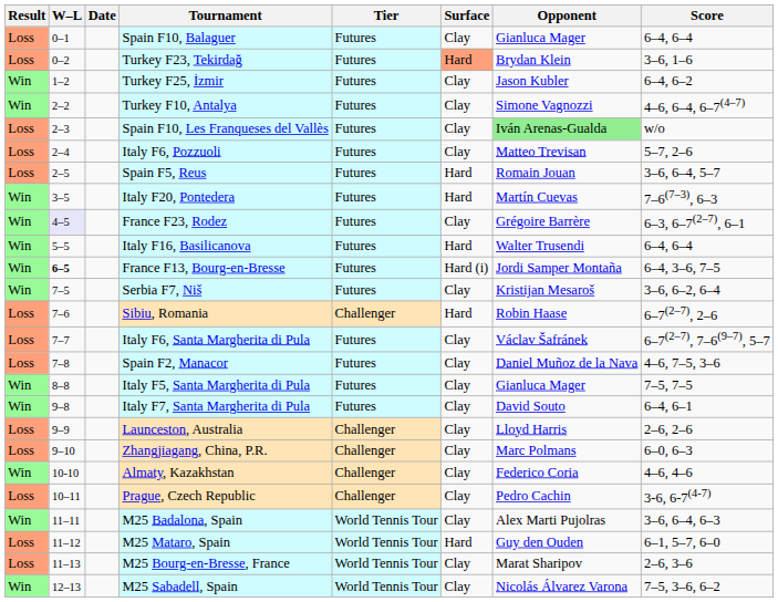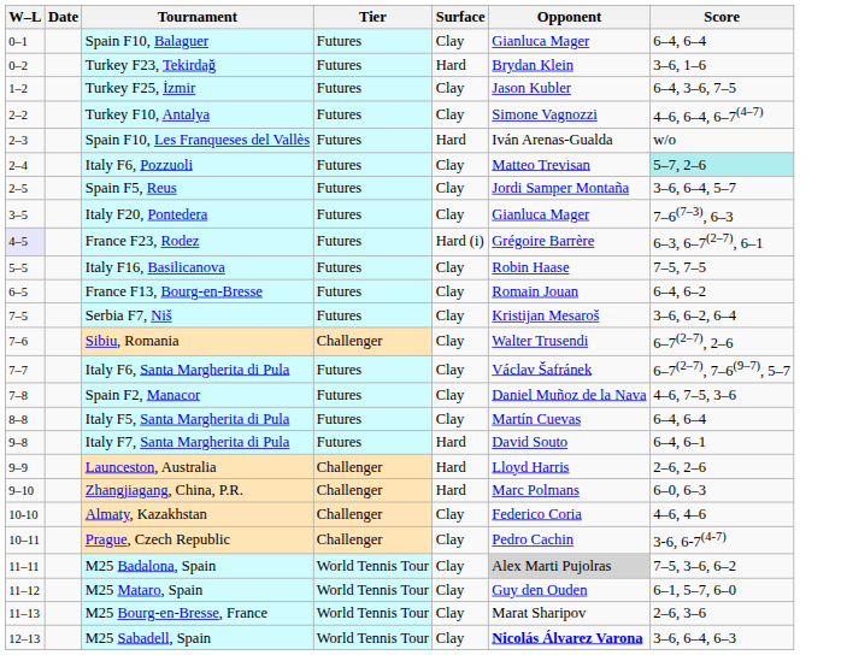 <table class="sortable wikitable">
 <tr>
-<th>Result</th>
 <th class="unsortable">W–L</th>
 <th>Date</th>
 <th>Tournament</th>
 <th>Tier</th>
 <th>Surface</th>
 <th>Opponent</th>
 <th class="unsortable">Score</th>
 </tr>
 <tr>
-<td bgcolor=FFA07A>Loss</td>
 <td><small>0–1</small></td>
 <td></td>
 <td style="background:#cffcff;">Spain F10, <a href='#'>Balaguer</a></td>
 <td style="background:#cffcff;">Futures</td>
 <td>Clay</td>
 <td> <a href='#'>Gianluca Mager</a></td>
 <td>6–4, 6–4</td>
 </tr>
 <tr>
-<td bgcolor=FFA07A>Loss</td>
 <td><small>0–2</small></td>
 <td></td>
 <td style="background:#cffcff;">Turkey F23, <a href='#'>Tekirdağ</a></td>
 <td style="background:#cffcff;">Futures</td>
-<td style="background: lightsalmon;">Hard</td>
+<td>Hard</td>
 <td> <a href='#'>Brydan Klein</a></td>
 <td>3–6, 1–6</td>
 </tr>
 <tr>
-<td bgcolor=98fb98>Win</td>
 <td><small>1–2</small></td>
 <td></td>
 <td style="background:#cffcff;">Turkey F25, <a href='#'>İzmir</a></td>
 <td style="background:#cffcff;">Futures</td>
 <td>Clay</td>
 <td> <a href='#'>Jason Kubler</a></td>
-<td>6–4, 6–2</td>
+<td>6–4, 3–6, 7–5</td>
 </tr>
 <tr>
-<td bgcolor=98fb98>Win</td>
 <td><small>2–2</small></td>
 <td></td>
 <td style="background:#cffcff;">Turkey F10, <a href='#'>Antalya</a></td>
 <td style="background:#cffcff;">Futures</td>
 <td>Clay</td>
 <td> <a href='#'>Simone Vagnozzi</a></td>
 <td>4–6, 6–4, 6–7<sup>(4–7)</sup></td>
 </tr>
 <tr>
-<td bgcolor=FFA07A>Loss</td>
 <td><small>2–3</small></td>
 <td></td>
 <td style="background:#cffcff;">Spain F10, <a href='#'>Les Franqueses del Vallès</a></td>
 <td style="background:#cffcff;">Futures</td>
-<td>Clay</td>
-<td style="background: lightgreen;"> Iván Arenas-Gualda</td>
+<td>Hard</td>
+<td> Iván Arenas-Gualda</td>
 <td>w/o</td>
 </tr>
 <tr>
-<td bgcolor=FFA07A>Loss</td>
 <td><small>2–4</small></td>
 <td></td>
 <td style="background:#cffcff;">Italy F6, <a href='#'>Pozzuoli</a></td>
 <td style="background:#cffcff;">Futures</td>
 <td>Clay</td>
 <td> <a href='#'>Matteo Trevisan</a></td>
-<td>5–7, 2–6</td>
+<td style="background: paleturquoise;">5–7, 2–6</td>
 </tr>
 <tr>
-<td bgcolor=FFA07A>Loss</td>
 <td><small>2–5</small></td>
 <td></td>
 <td style="background:#cffcff;">Spain F5, <a href='#'>Reus</a></td>
 <td style="background:#cffcff;">Futures</td>
-<td>Hard</td>
-<td> <a href='#'>Romain Jouan</a></td>
+<td>Clay</td>
+<td> <a href='#'>Jordi Samper Montaña</a></td>
 <td>3–6, 6–4, 5–7</td>
 </tr>
 <tr>
-<td bgcolor=98fb98>Win</td>
 <td><small>3–5</small></td>
 <td></td>
 <td style="background:#cffcff;">Italy F20, <a href='#'>Pontedera</a></td>
 <td style="background:#cffcff;">Futures</td>
-<td>Hard</td>
-<td> <a href='#'>Martín Cuevas</a></td>
+<td>Clay</td>
+<td> <a href='#'>Gianluca Mager</a></td>
 <td>7–6<sup>(7–3)</sup>, 6–3</td>
 </tr>
 <tr>
-<td bgcolor=98fb98>Win</td>
 <td style="background: lavender;"><small>4–5</small></td>
 <td></td>
 <td style="background:#cffcff;">France F23, <a href='#'>Rodez</a></td>
 <td style="background:#cffcff;">Futures</td>
-<td>Clay</td>
+<td>Hard (i)</td>
 <td> <a href='#'>Grégoire Barrère</a></td>
 <td>6–3, 6–7<sup>(2–7)</sup>, 6–1</td>
 </tr>
 <tr>
-<td bgcolor=98fb98>Win</td>
 <td><small>5–5</small></td>
 <td></td>
 <td style="background:#cffcff;">Italy F16, <a href='#'>Basilicanova</a></td>
 <td style="background:#cffcff;">Futures</td>
-<td>Hard</td>
-<td> <a href='#'>Walter Trusendi</a></td>
-<td>6–4, 6–4</td>
+<td>Clay</td>
+<td> <a href='#'>Robin Haase</a></td>
+<td>7–5, 7–5</td>
 </tr>
 <tr>
-<td bgcolor=98fb98>Win</td>
-<td><strong><small>6–5</small></strong></td>
+<td><small>6–5</small></td>
 <td></td>
 <td style="background:#cffcff;">France F13, <a href='#'>Bourg-en-Bresse</a></td>
 <td style="background:#cffcff;">Futures</td>
-<td>Hard (i)</td>
-<td> <a href='#'>Jordi Samper Montaña</a></td>
-<td>6–4, 3–6, 7–5</td>
+<td>Clay</td>
+<td> <a href='#'>Romain Jouan</a></td>
+<td>6–4, 6–2</td>
 </tr>
 <tr>
-<td bgcolor=98fb98>Win</td>
 <td><small>7–5</small></td>
 <td></td>
 <td style="background:#cffcff;">Serbia F7, <a href='#'>Niš</a></td>
 <td style="background:#cffcff;">Futures</td>
 <td>Clay</td>
 <td> <a href='#'>Kristijan Mesaroš</a></td>
 <td>3–6, 6–2, 6–4</td>
 </tr>
 <tr>
-<td bgcolor=FFA07A>Loss</td>
 <td><small>7–6</small></td>
 <td><a href='#'></a></td>
 <td style="background:moccasin;"><a href='#'>Sibiu</a>, Romania</td>
 <td style="background:moccasin;">Challenger</td>
-<td>Hard</td>
-<td> <a href='#'>Robin Haase</a></td>
+<td>Clay</td>
+<td> <a href='#'>Walter Trusendi</a></td>
 <td>6–7<sup>(2–7)</sup>, 2–6</td>
 </tr>
 <tr>
-<td bgcolor=FFA07A>Loss</td>
 <td><small>7–7</small></td>
 <td></td>
 <td style="background:#cffcff;">Italy F6, <a href='#'>Santa Margherita di Pula</a></td>
 <td style="background:#cffcff;">Futures</td>
 <td>Clay</td>
 <td> <a href='#'>Václav Šafránek</a></td>
 <td>6–7<sup>(2–7)</sup>, 7–6<sup>(9–7)</sup>, 5–7</td>
 </tr>
 <tr>
-<td bgcolor=FFA07A>Loss</td>
 <td><small>7–8</small></td>
 <td></td>
 <td style="background:#cffcff;">Spain F2, <a href='#'>Manacor</a></td>
 <td style="background:#cffcff;">Futures</td>
 <td>Clay</td>
 <td> <a href='#'>Daniel Muñoz de la Nava</a></td>
 <td>4–6, 7–5, 3–6</td>
 </tr>
 <tr>
-<td bgcolor=98fb98>Win</td>
 <td><small>8–8</small></td>
 <td></td>
 <td style="background:#cffcff;">Italy F5, <a href='#'>Santa Margherita di Pula</a></td>
 <td style="background:#cffcff;">Futures</td>
 <td>Clay</td>
-<td> <a href='#'>Gianluca Mager</a></td>
-<td>7–5, 7–5</td>
+<td> <a href='#'>Martín Cuevas</a></td>
+<td>6–4, 6–4</td>
 </tr>
 <tr>
-<td bgcolor=98fb98>Win</td>
 <td><small>9–8</small></td>
 <td></td>
 <td style="background:#cffcff;">Italy F7, <a href='#'>Santa Margherita di Pula</a></td>
 <td style="background:#cffcff;">Futures</td>
-<td>Clay</td>
+<td>Hard</td>
 <td> <a href='#'>David Souto</a></td>
 <td>6–4, 6–1</td>
 </tr>
 <tr>
-<td bgcolor=FFA07A>Loss</td>
 <td><small>9–9</small></td>
 <td><a href='#'></a></td>
 <td style="background:moccasin;"><a href='#'>Launceston</a>, Australia</td>
 <td style="background:moccasin;">Challenger</td>
-<td>Clay</td>
+<td>Hard</td>
 <td> <a href='#'>Lloyd Harris</a></td>
 <td>2–6, 2–6</td>
 </tr>
 <tr>
-<td bgcolor=FFA07A>Loss</td>
 <td><small>9–10</small></td>
 <td><a href='#'></a></td>
 <td style="background:moccasin;"><a href='#'>Zhangjiagang</a>, China, P.R.</td>
 <td style="background:moccasin;">Challenger</td>
-<td>Clay</td>
+<td>Hard</td>
 <td> <a href='#'>Marc Polmans</a></td>
 <td>6–0, 6–3</td>
 </tr>
 <tr>
-<td bgcolor=98fb98>Win</td>
 <td><small>10-10</small></td>
 <td><a href='#'></a></td>
 <td style="background:moccasin;"><a href='#'>Almaty</a>, Kazakhstan</td>
 <td style="background:moccasin;">Challenger</td>
 <td>Clay</td>
 <td> <a href='#'>Federico Coria</a></td>
 <td>4–6, 4–6</td>
 </tr>
 <tr>
-<td bgcolor=FFA07A>Loss</td>
 <td><small>10–11</small></td>
 <td><a href='#'></a></td>
 <td style="background:moccasin;"><a href='#'>Prague</a>, Czech Republic</td>
 <td style="background:moccasin;">Challenger</td>
 <td>Clay</td>
 <td> <a href='#'>Pedro Cachin</a></td>
 <td>3-6, 6-7<sup>(4-7)</sup></td>
 </tr>
 <tr>
-<td bgcolor=98fb98>Win</td>
 <td><small>11–11</small></td>
 <td></td>
 <td style="background:#cffcff;">M25 <a href='#'>Badalona</a>, Spain</td>
 <td style="background:#cffcff;">World Tennis Tour</td>
 <td>Clay</td>
-<td> Alex Marti Pujolras</td>
-<td>3–6, 6–4, 6–3</td>
+<td style="background: lightgrey;"> Alex Marti Pujolras</td>
+<td>7–5, 3–6, 6–2</td>
 </tr>
 <tr>
-<td bgcolor=ffa07a>Loss</td>
 <td><small>11–12</small></td>
 <td></td>
 <td style="background:#cffcff;">M25 <a href='#'>Mataro</a>, Spain</td>
 <td style="background:#cffcff;">World Tennis Tour</td>
-<td>Hard</td>
+<td>Clay</td>
 <td> <a href='#'>Guy den Ouden</a></td>
 <td>6–1, 5–7, 6–0</td>
 </tr>
 <tr>
-<td bgcolor=ffa07a>Loss</td>
 <td><small>11–13</small></td>
 <td></td>
 <td style="background:#cffcff;">M25 <a href='#'>Bourg-en-Bresse</a>, France</td>
 <td style="background:#cffcff;">World Tennis Tour</td>
 <td>Clay</td>
 <td> Marat Sharipov</td>
 <td>2–6, 3–6</td>
 </tr>
 <tr>
-<td bgcolor=98fb98>Win</td>
 <td><small>12–13</small></td>
 <td></td>
 <td style="background:#cffcff;">M25 <a href='#'>Sabadell</a>, Spain</td>
 <td style="background:#cffcff;">World Tennis Tour</td>
 <td>Clay</td>
-<td> <a href='#'>Nicolás Álvarez Varona</a></td>
-<td>7–5, 3–6, 6–2</td>
+<td><strong> <a href='#'>Nicolás Álvarez Varona</a></strong></td>
+<td>3–6, 6–4, 6–3</td>
 </tr>
 </table>
